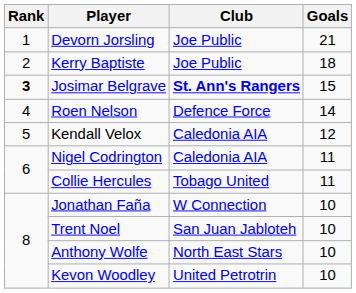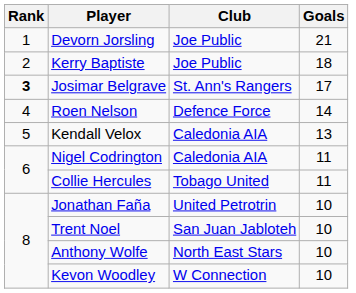 <table class="wikitable">
 <tr>
 <th>Rank</th>
 <th>Player</th>
 <th>Club</th>
 <th>Goals</th>
 </tr>
 <tr>
 <td align=center>1</td>
 <td> <a href='#'>Devorn Jorsling</a></td>
 <td><a href='#'>Joe Public</a></td>
 <td align=center>21</td>
 </tr>
 <tr>
 <td align=center>2</td>
 <td> <a href='#'>Kerry Baptiste</a></td>
 <td><a href='#'>Joe Public</a></td>
 <td align=center>18</td>
 </tr>
 <tr>
 <td align=center><strong>3</strong></td>
 <td> <a href='#'>Josimar Belgrave</a></td>
-<td><strong><a href='#'>St. Ann's Rangers</a></strong></td>
-<td align=center>15</td>
+<td><a href='#'>St. Ann's Rangers</a></td>
+<td align=center>17</td>
 </tr>
 <tr>
 <td rowspan=1 align=center>4</td>
 <td> <a href='#'>Roen Nelson</a></td>
 <td><a href='#'>Defence Force</a></td>
 <td align=center>14</td>
 </tr>
 <tr>
 <td align=center>5</td>
 <td> Kendall Velox</td>
 <td><a href='#'>Caledonia AIA</a></td>
-<td align=center>12</td>
+<td align=center>13</td>
 </tr>
 <tr>
 <td rowspan=2 align=center>6</td>
 <td> <a href='#'>Nigel Codrington</a></td>
 <td><a href='#'>Caledonia AIA</a></td>
 <td align=center>11</td>
 </tr>
 <tr>
 <td> <a href='#'>Collie Hercules</a></td>
 <td><a href='#'>Tobago United</a></td>
 <td align=center>11</td>
 </tr>
 <tr>
 <td rowspan=4 align=center>8</td>
 <td> <a href='#'>Jonathan Faña</a></td>
-<td><a href='#'>W Connection</a></td>
+<td><a href='#'>United Petrotrin</a></td>
 <td align=center>10</td>
 </tr>
 <tr>
 <td> <a href='#'>Trent Noel</a></td>
 <td><a href='#'>San Juan Jabloteh</a></td>
 <td align=center>10</td>
 </tr>
 <tr>
 <td> <a href='#'>Anthony Wolfe</a></td>
 <td><a href='#'>North East Stars</a></td>
 <td align=center>10</td>
 </tr>
 <tr>
 <td> <a href='#'>Kevon Woodley</a></td>
-<td><a href='#'>United Petrotrin</a></td>
+<td><a href='#'>W Connection</a></td>
 <td align=center>10</td>
 </tr>
 </table>
